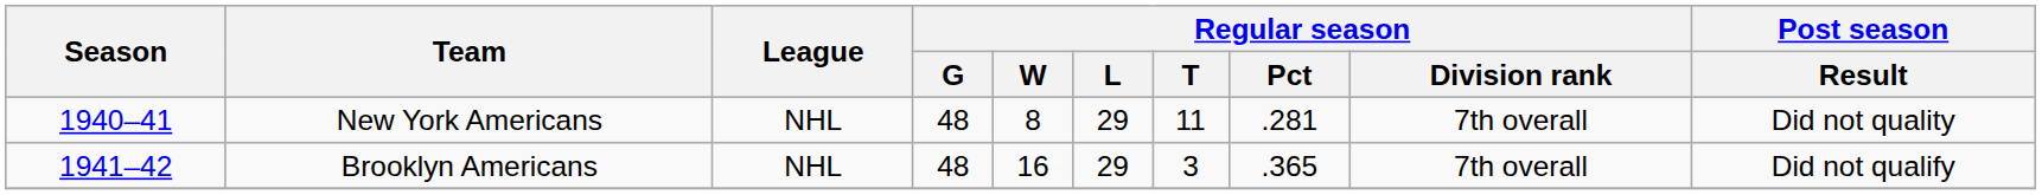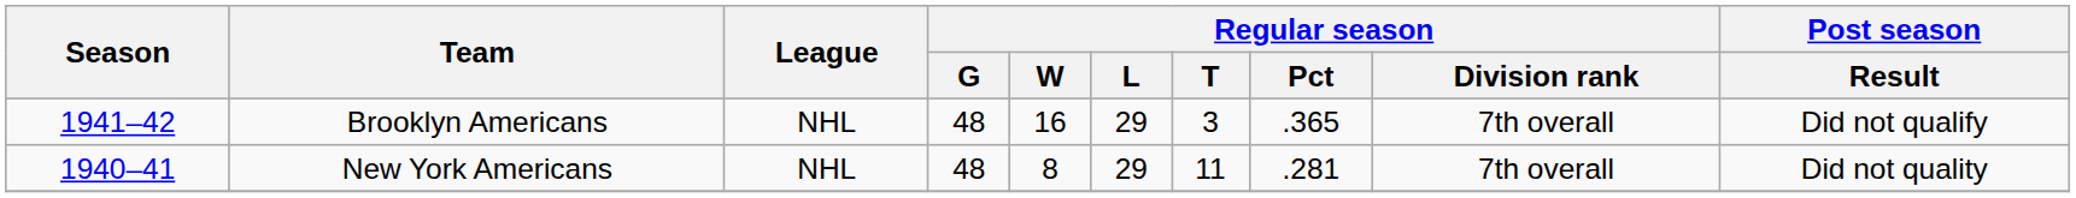 <table class="wikitable" style="font-size: 95%; text-align:center; width:70em;">
 <tr>
 <th rowspan="2">Season</th>
 <th rowspan="2">Team</th>
 <th rowspan="2">League</th>
 <th colspan="6"><a href='#'>Regular season</a></th>
 <th colspan="1"><a href='#'>Post season</a></th>
 </tr>
 <tr>
 <th>G</th>
 <th>W</th>
 <th>L</th>
 <th>T</th>
 <th>Pct</th>
 <th>Division rank</th>
 <th>Result</th>
 </tr>
 <tr>
+<td><a href='#'>1941–42</a></td>
+<td>Brooklyn Americans</td>
+<td>NHL</td>
+<td>48</td>
+<td>16</td>
+<td>29</td>
+<td>3</td>
+<td>.365</td>
+<td>7th overall</td>
+<td>Did not qualify</td>
+</tr>
+<tr>
 <td><a href='#'>1940–41</a></td>
 <td>New York Americans</td>
 <td>NHL</td>
 <td>48</td>
 <td>8</td>
 <td>29</td>
 <td>11</td>
 <td>.281</td>
 <td>7th overall</td>
 <td>Did not quality</td>
 </tr>
-<tr>
-<td><a href='#'>1941–42</a></td>
-<td>Brooklyn Americans</td>
-<td>NHL</td>
-<td>48</td>
-<td>16</td>
-<td>29</td>
-<td>3</td>
-<td>.365</td>
-<td>7th overall</td>
-<td>Did not qualify</td>
-</tr>
 <tr bgcolor="#e0e0e0">
 </tr>
 </table>
